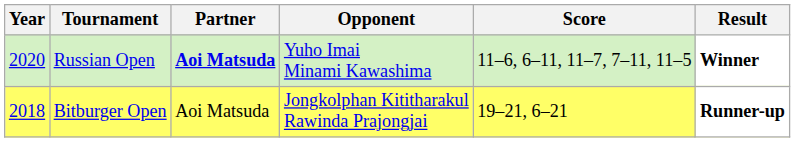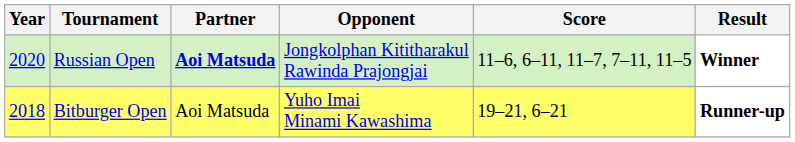 <table class="sortable wikitable" style="font-size: 90%;">
 <tr>
 <th>Year</th>
 <th>Tournament</th>
 <th>Partner</th>
 <th>Opponent</th>
 <th>Score</th>
 <th>Result</th>
 </tr>
 <tr style="background:#D4F1C5">
 <td align="center"><a href='#'>2020</a></td>
 <td align="left"><a href='#'>Russian Open</a></td>
 <td align="left"><strong> <a href='#'>Aoi Matsuda</a></strong></td>
-<td align="left"> <a href='#'>Yuho Imai</a><br> <a href='#'>Minami Kawashima</a></td>
+<td align="left"> <a href='#'>Jongkolphan Kititharakul</a><br> <a href='#'>Rawinda Prajongjai</a></td>
 <td align="left">11–6, 6–11, 11–7, 7–11, 11–5</td>
 <td style="text-align:left; background:white"> <strong>Winner</strong></td>
 </tr>
 <tr style="background:#FFFF67">
 <td align="center"><a href='#'>2018</a></td>
 <td align="left"><a href='#'>Bitburger Open</a></td>
 <td align="left"> Aoi Matsuda</td>
-<td align="left"> <a href='#'>Jongkolphan Kititharakul</a><br> <a href='#'>Rawinda Prajongjai</a></td>
+<td align="left"> <a href='#'>Yuho Imai</a><br> <a href='#'>Minami Kawashima</a></td>
 <td align="left">19–21, 6–21</td>
 <td style="text-align:left; background:white"> <strong>Runner-up</strong></td>
 </tr>
 </table>
